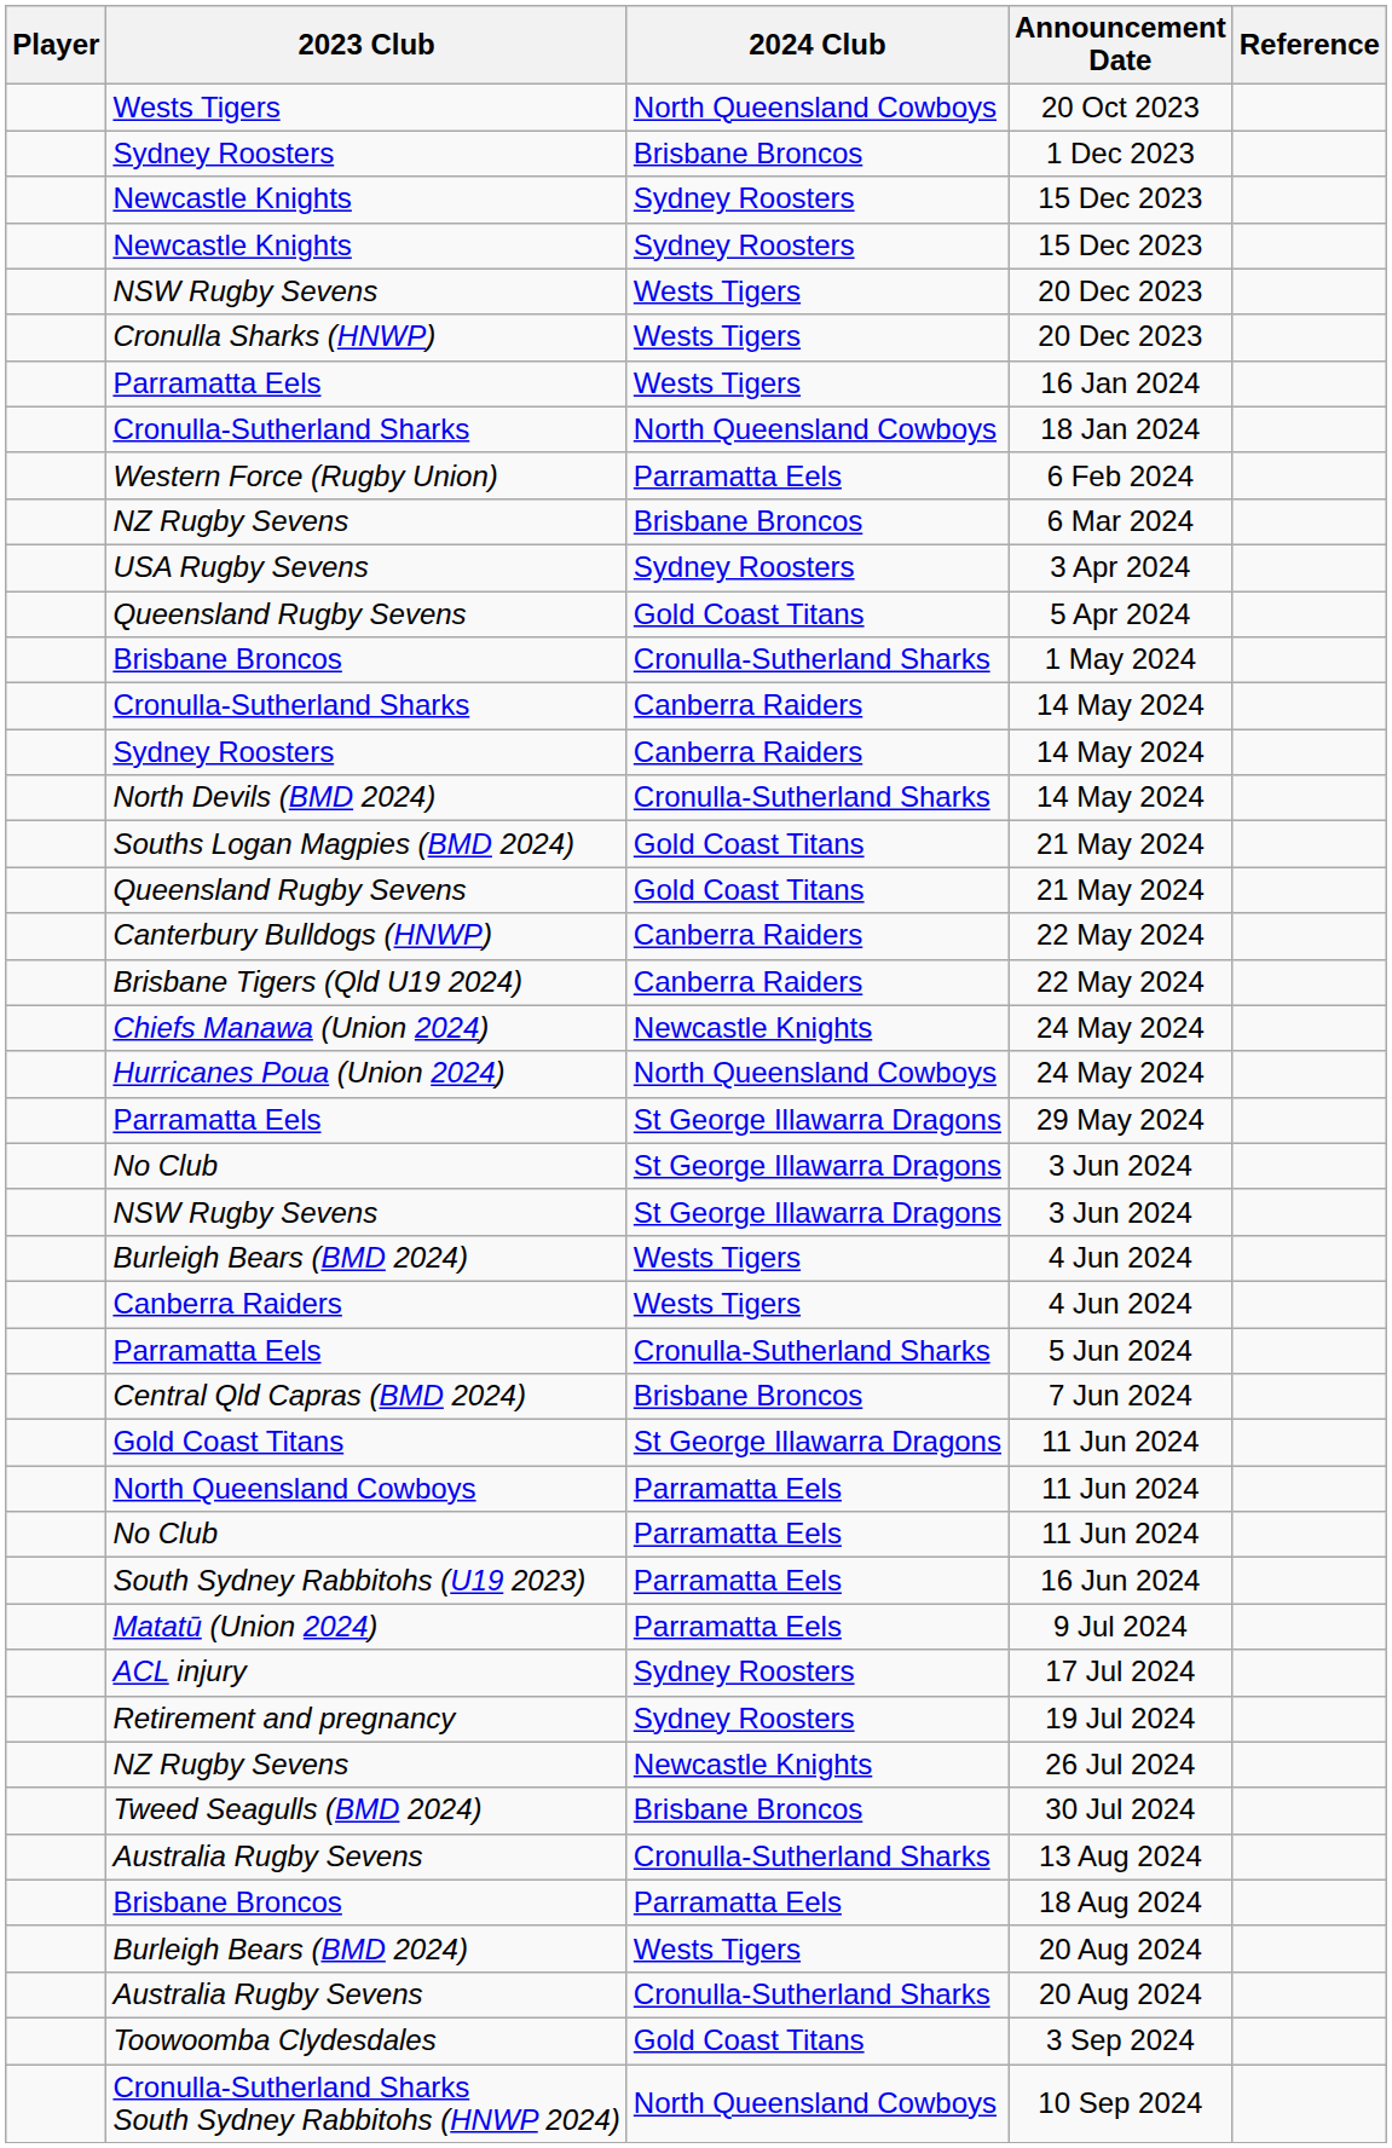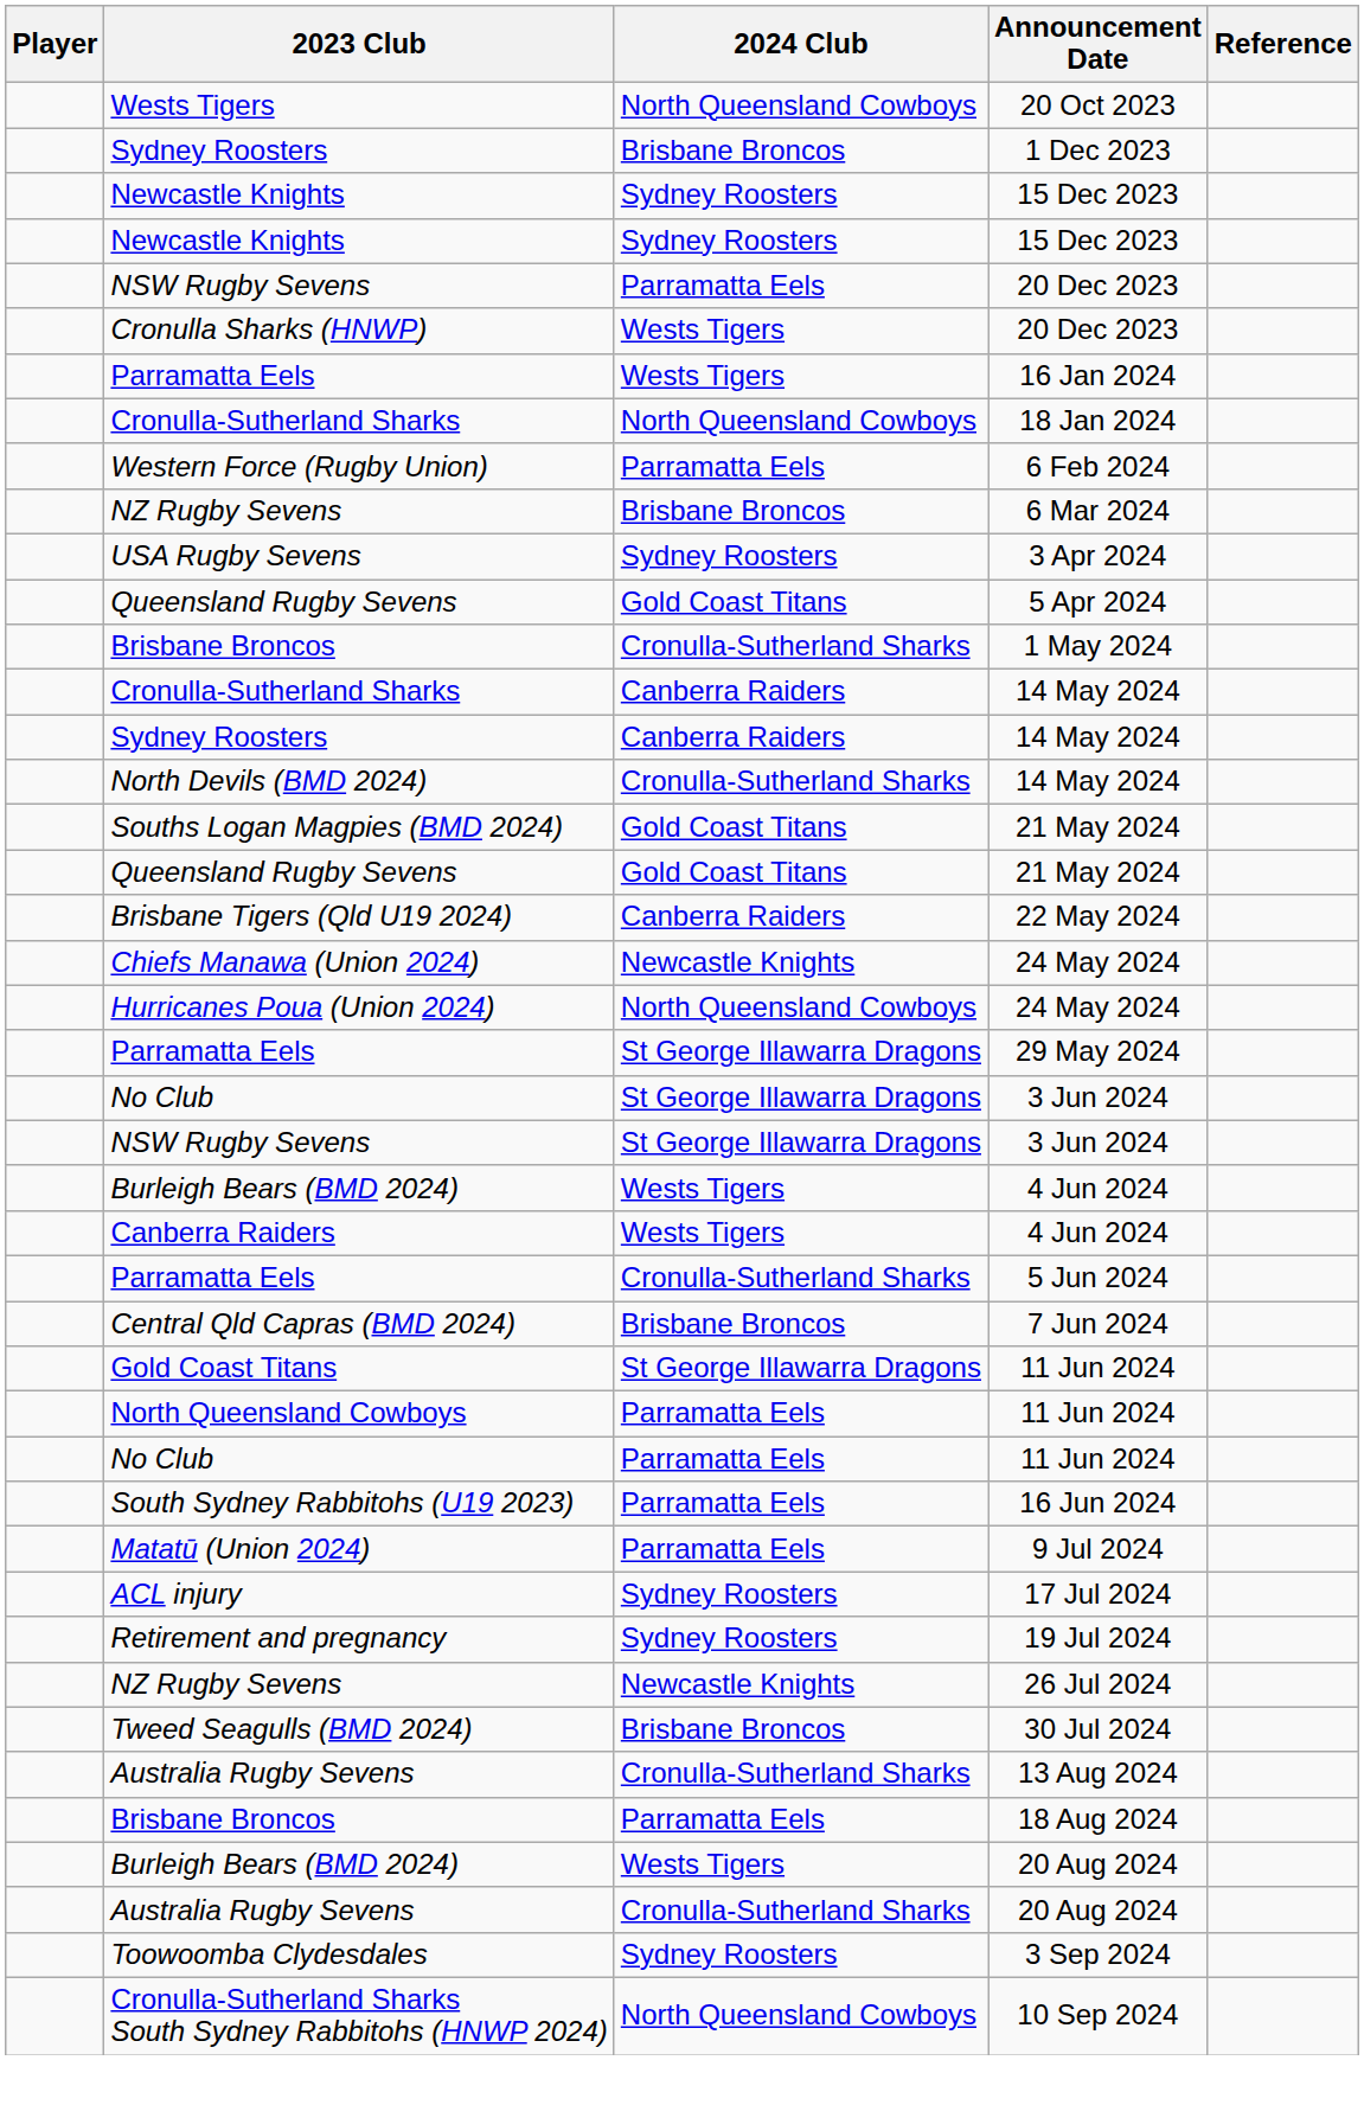 <table class="wikitable sortable">
 <tr>
 <th>Player</th>
 <th>2023 Club</th>
 <th>2024 Club</th>
 <th>Announcement<br>Date</th>
 <th>Reference</th>
 </tr>
 <tr>
 <td></td>
 <td> <a href='#'>Wests Tigers</a></td>
 <td> <a href='#'>North Queensland Cowboys</a></td>
 <td align=center>20 Oct 2023</td>
 <td align=center></td>
 </tr>
 <tr>
 <td></td>
 <td> <a href='#'>Sydney Roosters</a></td>
 <td> <a href='#'>Brisbane Broncos</a></td>
 <td align=center>1 Dec 2023</td>
 <td align=center></td>
 </tr>
 <tr>
 <td></td>
 <td> <a href='#'>Newcastle Knights</a></td>
 <td> <a href='#'>Sydney Roosters</a></td>
 <td align=center>15 Dec 2023</td>
 <td align=center></td>
 </tr>
 <tr>
 <td></td>
 <td> <a href='#'>Newcastle Knights</a></td>
 <td> <a href='#'>Sydney Roosters</a></td>
 <td align=center>15 Dec 2023</td>
 <td align=center></td>
 </tr>
 <tr>
 <td></td>
 <td><em>NSW Rugby Sevens</em></td>
-<td> <a href='#'>Wests Tigers</a></td>
+<td> <a href='#'>Parramatta Eels</a></td>
 <td align=center>20 Dec 2023</td>
 <td align=center></td>
 </tr>
 <tr>
 <td></td>
 <td><em>Cronulla Sharks (<a href='#'>HNWP</a>)</em></td>
 <td> <a href='#'>Wests Tigers</a></td>
 <td align=center>20 Dec 2023</td>
 <td align=center></td>
 </tr>
 <tr>
 <td></td>
 <td> <a href='#'>Parramatta Eels</a></td>
 <td> <a href='#'>Wests Tigers</a></td>
 <td align=center>16 Jan 2024</td>
 <td align=center></td>
 </tr>
 <tr>
 <td></td>
 <td> <a href='#'>Cronulla-Sutherland Sharks</a></td>
 <td> <a href='#'>North Queensland Cowboys</a></td>
 <td align=center>18 Jan 2024</td>
 <td align=center></td>
 </tr>
 <tr>
 <td></td>
 <td><em>Western Force (Rugby Union)</em></td>
 <td> <a href='#'>Parramatta Eels</a></td>
 <td align=center>6 Feb 2024</td>
 <td align=center></td>
 </tr>
 <tr>
 <td></td>
 <td><em>NZ Rugby Sevens</em></td>
 <td> <a href='#'>Brisbane Broncos</a></td>
 <td align=center>6 Mar 2024</td>
 <td align=center></td>
 </tr>
 <tr>
 <td></td>
 <td><em>USA Rugby Sevens</em></td>
 <td> <a href='#'>Sydney Roosters</a></td>
 <td align=center>3 Apr 2024</td>
 <td align=center></td>
 </tr>
 <tr>
 <td></td>
 <td><em>Queensland Rugby Sevens</em></td>
 <td> <a href='#'>Gold Coast Titans</a></td>
 <td align=center>5 Apr 2024</td>
 <td align=center></td>
 </tr>
 <tr>
 <td></td>
 <td> <a href='#'>Brisbane Broncos</a></td>
 <td> <a href='#'>Cronulla-Sutherland Sharks</a></td>
 <td align=center>1 May 2024</td>
 <td align=center></td>
 </tr>
 <tr>
 <td></td>
 <td> <a href='#'>Cronulla-Sutherland Sharks</a></td>
 <td> <a href='#'>Canberra Raiders</a></td>
 <td align=center>14 May 2024</td>
 <td align=center></td>
 </tr>
 <tr>
 <td></td>
 <td> <a href='#'>Sydney Roosters</a></td>
 <td> <a href='#'>Canberra Raiders</a></td>
 <td align=center>14 May 2024</td>
 <td align=center></td>
 </tr>
 <tr>
 <td></td>
 <td><em>North Devils (<a href='#'>BMD</a> 2024)</em></td>
 <td> <a href='#'>Cronulla-Sutherland Sharks</a></td>
 <td align=center>14 May 2024</td>
 <td align=center></td>
 </tr>
 <tr>
 <td></td>
 <td><em>Souths Logan Magpies (<a href='#'>BMD</a> 2024)</em></td>
 <td> <a href='#'>Gold Coast Titans</a></td>
 <td align=center>21 May 2024</td>
 <td align=center></td>
 </tr>
 <tr>
 <td></td>
 <td><em>Queensland Rugby Sevens</em></td>
 <td> <a href='#'>Gold Coast Titans</a></td>
 <td align=center>21 May 2024</td>
-<td align=center></td>
-</tr>
-<tr>
-<td></td>
-<td><em>Canterbury Bulldogs (<a href='#'>HNWP</a>)</em></td>
-<td> <a href='#'>Canberra Raiders</a></td>
-<td align=center>22 May 2024</td>
 <td align=center></td>
 </tr>
 <tr>
 <td></td>
 <td><em>Brisbane Tigers (Qld U19 2024)</em></td>
 <td> <a href='#'>Canberra Raiders</a></td>
 <td align=center>22 May 2024</td>
 <td align=center></td>
 </tr>
 <tr>
 <td></td>
 <td><em><a href='#'>Chiefs Manawa</a> (Union <a href='#'>2024</a>)</em></td>
 <td> <a href='#'>Newcastle Knights</a></td>
 <td align=center>24 May 2024</td>
 <td align=center></td>
 </tr>
 <tr>
 <td></td>
 <td><em><a href='#'>Hurricanes Poua</a> (Union <a href='#'>2024</a>)</em></td>
 <td> <a href='#'>North Queensland Cowboys</a></td>
 <td align=center>24 May 2024</td>
 <td align=center></td>
 </tr>
 <tr>
 <td></td>
 <td> <a href='#'>Parramatta Eels</a></td>
 <td> <a href='#'>St George Illawarra Dragons</a></td>
 <td align=center>29 May 2024</td>
 <td align=center></td>
 </tr>
 <tr>
 <td></td>
 <td><em>No Club</em></td>
 <td> <a href='#'>St George Illawarra Dragons</a></td>
 <td align=center>3 Jun 2024</td>
 <td align=center></td>
 </tr>
 <tr>
 <td></td>
 <td><em>NSW Rugby Sevens</em></td>
 <td> <a href='#'>St George Illawarra Dragons</a></td>
 <td align=center>3 Jun 2024</td>
 <td align=center></td>
 </tr>
 <tr>
 <td></td>
 <td><em>Burleigh Bears (<a href='#'>BMD</a> 2024)</em></td>
 <td> <a href='#'>Wests Tigers</a></td>
 <td align=center>4 Jun 2024</td>
 <td align=center></td>
 </tr>
 <tr>
 <td></td>
 <td> <a href='#'>Canberra Raiders</a></td>
 <td> <a href='#'>Wests Tigers</a></td>
 <td align=center>4 Jun 2024</td>
 <td align=center></td>
 </tr>
 <tr>
 <td></td>
 <td> <a href='#'>Parramatta Eels</a></td>
 <td> <a href='#'>Cronulla-Sutherland Sharks</a></td>
 <td align=center>5 Jun 2024</td>
 <td align=center></td>
 </tr>
 <tr>
 <td></td>
 <td><em>Central Qld Capras (<a href='#'>BMD</a> 2024)</em></td>
 <td> <a href='#'>Brisbane Broncos</a></td>
 <td align=center>7 Jun 2024</td>
 <td align=center></td>
 </tr>
 <tr>
 <td></td>
 <td> <a href='#'>Gold Coast Titans</a></td>
 <td> <a href='#'>St George Illawarra Dragons</a></td>
 <td align=center>11 Jun 2024</td>
 <td align=center></td>
 </tr>
 <tr>
 <td></td>
 <td> <a href='#'>North Queensland Cowboys</a></td>
 <td> <a href='#'>Parramatta Eels</a></td>
 <td align=center>11 Jun 2024</td>
 <td align=center></td>
 </tr>
 <tr>
 <td></td>
 <td><em>No Club</em></td>
 <td> <a href='#'>Parramatta Eels</a></td>
 <td align=center>11 Jun 2024</td>
 <td align=center></td>
 </tr>
 <tr>
 <td></td>
 <td><em>South Sydney Rabbitohs (<a href='#'>U19</a> 2023)</em></td>
 <td> <a href='#'>Parramatta Eels</a></td>
 <td align=center>16 Jun 2024</td>
 <td align=center></td>
 </tr>
 <tr>
 <td></td>
 <td><em><a href='#'>Matatū</a> (Union <a href='#'>2024</a>)</em></td>
 <td> <a href='#'>Parramatta Eels</a></td>
 <td align=center>9 Jul 2024</td>
 <td align=center></td>
 </tr>
 <tr>
 <td></td>
 <td><em><a href='#'>ACL</a> injury</em></td>
 <td> <a href='#'>Sydney Roosters</a></td>
 <td align=center>17 Jul 2024</td>
 <td align=center></td>
 </tr>
 <tr>
 <td></td>
 <td><em>Retirement and pregnancy</em></td>
 <td> <a href='#'>Sydney Roosters</a></td>
 <td align=center>19 Jul 2024</td>
 <td align=center></td>
 </tr>
 <tr>
 <td></td>
 <td><em>NZ Rugby Sevens</em></td>
 <td> <a href='#'>Newcastle Knights</a></td>
 <td align=center>26 Jul 2024</td>
 <td align=center></td>
 </tr>
 <tr>
 <td></td>
 <td><em>Tweed Seagulls (<a href='#'>BMD</a> 2024)</em></td>
 <td> <a href='#'>Brisbane Broncos</a></td>
 <td align=center>30 Jul 2024</td>
 <td align=center></td>
 </tr>
 <tr>
 <td></td>
 <td><em>Australia Rugby Sevens</em></td>
 <td> <a href='#'>Cronulla-Sutherland Sharks</a></td>
 <td align=center>13 Aug 2024</td>
 <td align=center></td>
 </tr>
 <tr>
 <td></td>
 <td> <a href='#'>Brisbane Broncos</a></td>
 <td> <a href='#'>Parramatta Eels</a></td>
 <td align=center>18 Aug 2024</td>
 <td align=center></td>
 </tr>
 <tr>
 <td></td>
 <td><em>Burleigh Bears (<a href='#'>BMD</a> 2024)</em></td>
 <td> <a href='#'>Wests Tigers</a></td>
 <td align=center>20 Aug 2024</td>
 <td align=center></td>
 </tr>
 <tr>
 <td></td>
 <td><em>Australia Rugby Sevens</em></td>
 <td> <a href='#'>Cronulla-Sutherland Sharks</a></td>
 <td align=center>20 Aug 2024</td>
 <td align=center></td>
 </tr>
 <tr>
 <td></td>
 <td><em>Toowoomba Clydesdales</em></td>
-<td> <a href='#'>Gold Coast Titans</a></td>
+<td> <a href='#'>Sydney Roosters</a></td>
 <td align=center>3 Sep 2024</td>
 <td align=center></td>
 </tr>
 <tr>
 <td></td>
 <td> <a href='#'>Cronulla-Sutherland Sharks</a> <br> <em>South Sydney Rabbitohs (<a href='#'>HNWP</a> 2024)</em></td>
 <td> <a href='#'>North Queensland Cowboys</a></td>
 <td align=center>10 Sep 2024</td>
 <td align=center></td>
 </tr>
 </table>
